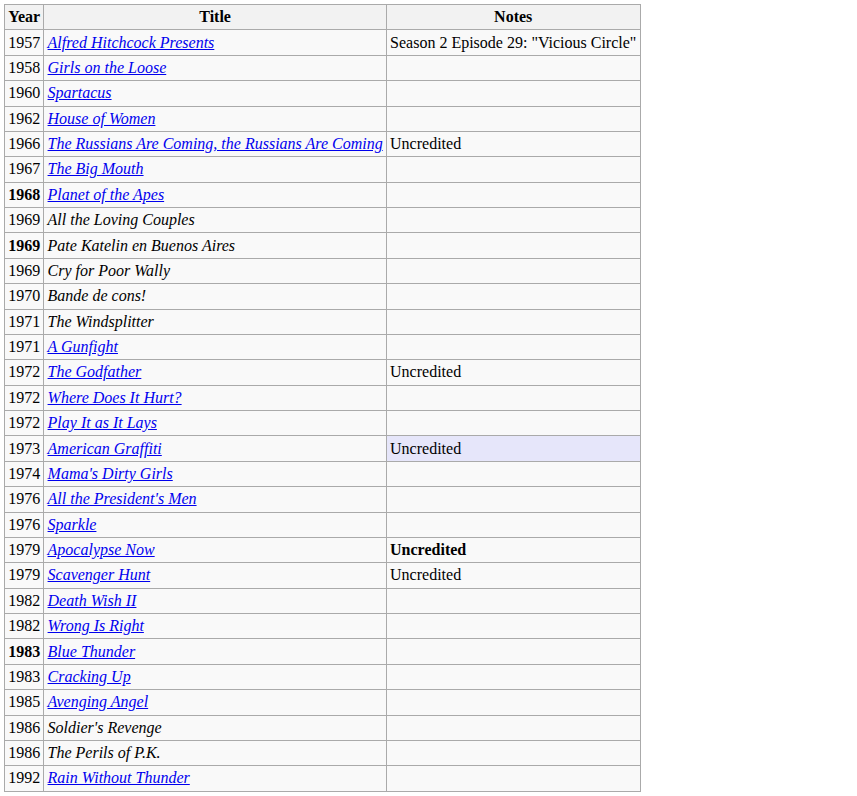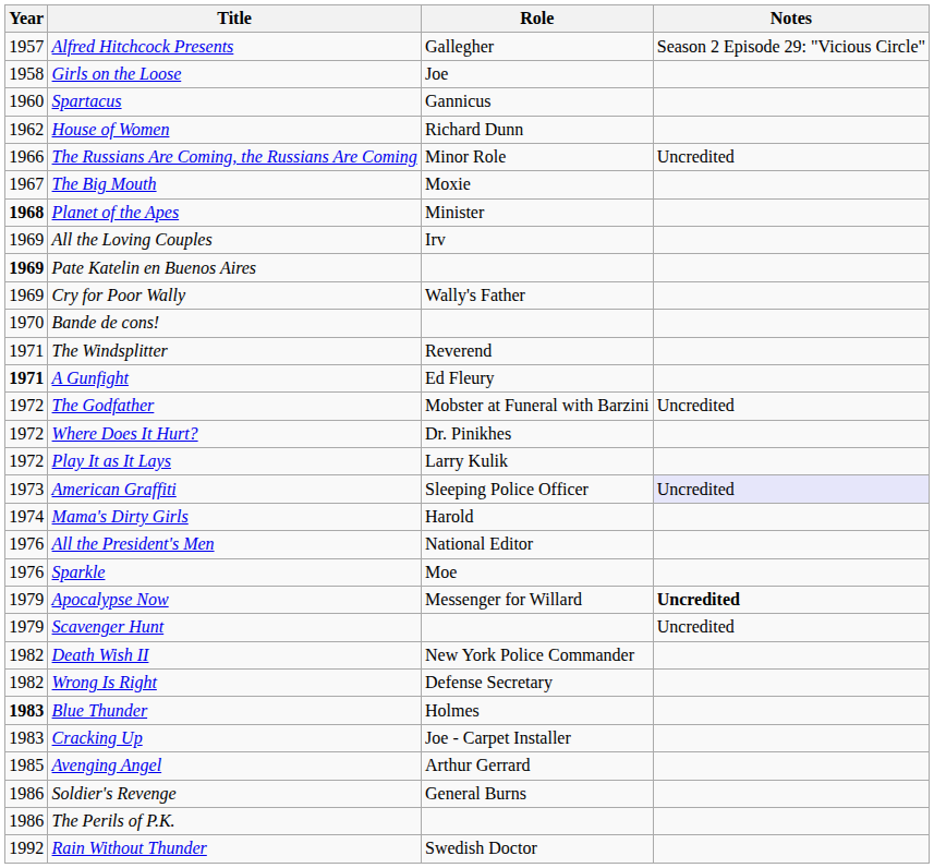 <table class="wikitable">
 <tr>
 <th>Year</th>
 <th>Title</th>
+<th>Role</th>
 <th>Notes</th>
 </tr>
 <tr>
 <td>1957</td>
 <td><em><a href='#'>Alfred Hitchcock Presents</a></em></td>
+<td>Gallegher</td>
 <td>Season 2 Episode 29: "Vicious Circle"</td>
 </tr>
 <tr>
 <td>1958</td>
 <td><em><a href='#'>Girls on the Loose</a></em></td>
+<td>Joe</td>
 <td></td>
 </tr>
 <tr>
 <td>1960</td>
 <td><em><a href='#'>Spartacus</a></em></td>
+<td>Gannicus</td>
 <td></td>
 </tr>
 <tr>
 <td>1962</td>
 <td><em><a href='#'>House of Women</a></em></td>
+<td>Richard Dunn</td>
 <td></td>
 </tr>
 <tr>
 <td>1966</td>
 <td><em><a href='#'>The Russians Are Coming, the Russians Are Coming</a></em></td>
+<td>Minor Role</td>
 <td>Uncredited</td>
 </tr>
 <tr>
 <td>1967</td>
 <td><em><a href='#'>The Big Mouth</a></em></td>
+<td>Moxie</td>
 <td></td>
 </tr>
 <tr>
 <td><strong>1968</strong></td>
 <td><em><a href='#'>Planet of the Apes</a></em></td>
+<td>Minister</td>
 <td></td>
 </tr>
 <tr>
 <td>1969</td>
 <td><em>All the Loving Couples</em></td>
+<td>Irv</td>
 <td></td>
 </tr>
 <tr>
 <td><strong>1969</strong></td>
 <td><em>Pate Katelin en Buenos Aires</em></td>
 <td></td>
+<td></td>
 </tr>
 <tr>
 <td>1969</td>
 <td><em>Cry for Poor Wally</em></td>
+<td>Wally's Father</td>
 <td></td>
 </tr>
 <tr>
 <td>1970</td>
 <td><em>Bande de cons!</em></td>
 <td></td>
+<td></td>
 </tr>
 <tr>
 <td>1971</td>
 <td><em>The Windsplitter</em></td>
+<td>Reverend</td>
 <td></td>
 </tr>
 <tr>
-<td>1971</td>
+<td><strong>1971</strong></td>
 <td><em><a href='#'>A Gunfight</a></em></td>
+<td>Ed Fleury</td>
 <td></td>
 </tr>
 <tr>
 <td>1972</td>
 <td><em><a href='#'>The Godfather</a></em></td>
+<td>Mobster at Funeral with Barzini</td>
 <td>Uncredited</td>
 </tr>
 <tr>
 <td>1972</td>
 <td><em><a href='#'>Where Does It Hurt?</a></em></td>
+<td>Dr. Pinikhes</td>
 <td></td>
 </tr>
 <tr>
 <td>1972</td>
 <td><em><a href='#'>Play It as It Lays</a></em></td>
+<td>Larry Kulik</td>
 <td></td>
 </tr>
 <tr>
 <td>1973</td>
 <td><em><a href='#'>American Graffiti</a></em></td>
+<td>Sleeping Police Officer</td>
 <td style="background: lavender;">Uncredited</td>
 </tr>
 <tr>
 <td>1974</td>
 <td><em><a href='#'>Mama's Dirty Girls</a></em></td>
+<td>Harold</td>
 <td></td>
 </tr>
 <tr>
 <td>1976</td>
 <td><em><a href='#'>All the President's Men</a></em></td>
+<td>National Editor</td>
 <td></td>
 </tr>
 <tr>
 <td>1976</td>
 <td><em><a href='#'>Sparkle</a></em></td>
+<td>Moe</td>
 <td></td>
 </tr>
 <tr>
 <td>1979</td>
 <td><em><a href='#'>Apocalypse Now</a></em></td>
+<td>Messenger for Willard</td>
 <td><strong>Uncredited</strong></td>
 </tr>
 <tr>
 <td>1979</td>
 <td><em><a href='#'>Scavenger Hunt</a></em></td>
+<td></td>
 <td>Uncredited</td>
 </tr>
 <tr>
 <td>1982</td>
 <td><em><a href='#'>Death Wish II</a></em></td>
+<td>New York Police Commander</td>
 <td></td>
 </tr>
 <tr>
 <td>1982</td>
 <td><em><a href='#'>Wrong Is Right</a></em></td>
+<td>Defense Secretary</td>
 <td></td>
 </tr>
 <tr>
 <td><strong>1983</strong></td>
 <td><em><a href='#'>Blue Thunder</a></em></td>
+<td>Holmes</td>
 <td></td>
 </tr>
 <tr>
 <td>1983</td>
 <td><em><a href='#'>Cracking Up</a></em></td>
+<td>Joe - Carpet Installer</td>
 <td></td>
 </tr>
 <tr>
 <td>1985</td>
 <td><em><a href='#'>Avenging Angel</a></em></td>
+<td>Arthur Gerrard</td>
 <td></td>
 </tr>
 <tr>
 <td>1986</td>
 <td><em>Soldier's Revenge</em></td>
+<td>General Burns</td>
 <td></td>
 </tr>
 <tr>
 <td>1986</td>
 <td><em>The Perils of P.K.</em></td>
 <td></td>
+<td></td>
 </tr>
 <tr>
 <td>1992</td>
 <td><em><a href='#'>Rain Without Thunder</a></em></td>
+<td>Swedish Doctor</td>
 <td></td>
 </tr>
 </table>
